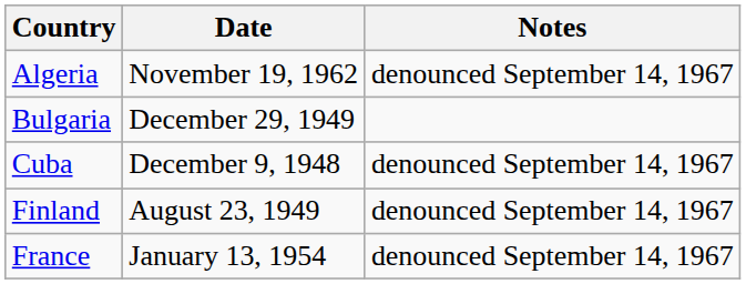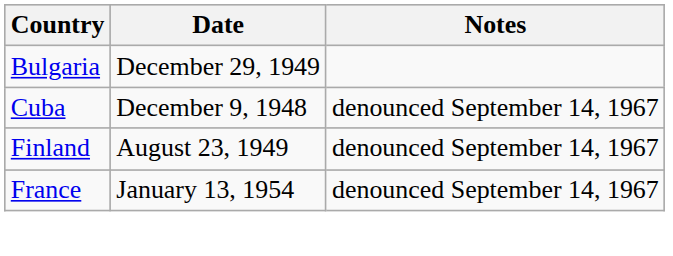 <table class="wikitable">
 <tr>
 <th>Country</th>
 <th>Date</th>
 <th>Notes</th>
-</tr>
-<tr>
-<td><a href='#'>Algeria</a></td>
-<td>November 19, 1962</td>
-<td>denounced September 14, 1967</td>
 </tr>
 <tr>
 <td><a href='#'>Bulgaria</a></td>
 <td>December 29, 1949</td>
 </tr>
 <tr>
 <td><a href='#'>Cuba</a></td>
 <td>December 9, 1948</td>
 <td>denounced September 14, 1967</td>
 </tr>
 <tr>
 <td><a href='#'>Finland</a></td>
 <td>August 23, 1949</td>
 <td>denounced September 14, 1967</td>
 </tr>
 <tr>
 <td><a href='#'>France</a></td>
 <td>January 13, 1954</td>
 <td>denounced September 14, 1967</td>
 </tr>
 </table>
